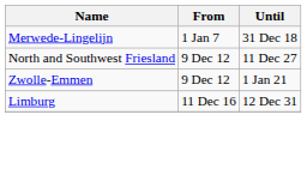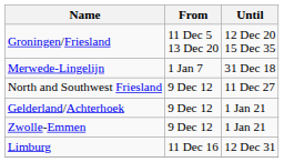 <table class="wikitable sortable">
 <tr>
 <th>Name</th>
 <th>From</th>
 <th>Until</th>
+</tr>
+<tr>
+<td><a href='#'>Groningen</a>/<a href='#'>Friesland</a></td>
+<td>11 Dec 5 <br> 13 Dec 20</td>
+<td>12 Dec 20 <br> 15 Dec 35</td>
 </tr>
 <tr>
 <td><a href='#'>Merwede-Lingelijn</a></td>
 <td>1 Jan 7</td>
 <td>31 Dec 18</td>
 </tr>
 <tr>
 <td>North and Southwest <a href='#'>Friesland</a></td>
 <td>9 Dec 12</td>
 <td>11 Dec 27</td>
+</tr>
+<tr>
+<td><a href='#'>Gelderland</a>/<a href='#'>Achterhoek</a></td>
+<td>9 Dec 12</td>
+<td>1 Jan 21</td>
 </tr>
 <tr>
 <td><a href='#'>Zwolle</a>-<a href='#'>Emmen</a></td>
 <td>9 Dec 12</td>
 <td>1 Jan 21</td>
 </tr>
 <tr>
 <td><a href='#'>Limburg</a></td>
 <td>11 Dec 16</td>
 <td>12 Dec 31</td>
 </tr>
 <tr>
 </tr>
 </table>
